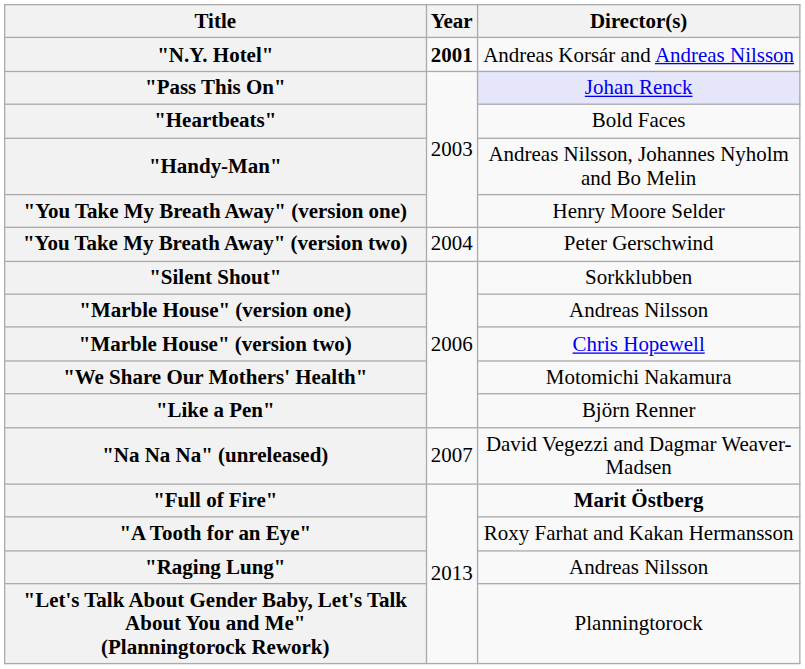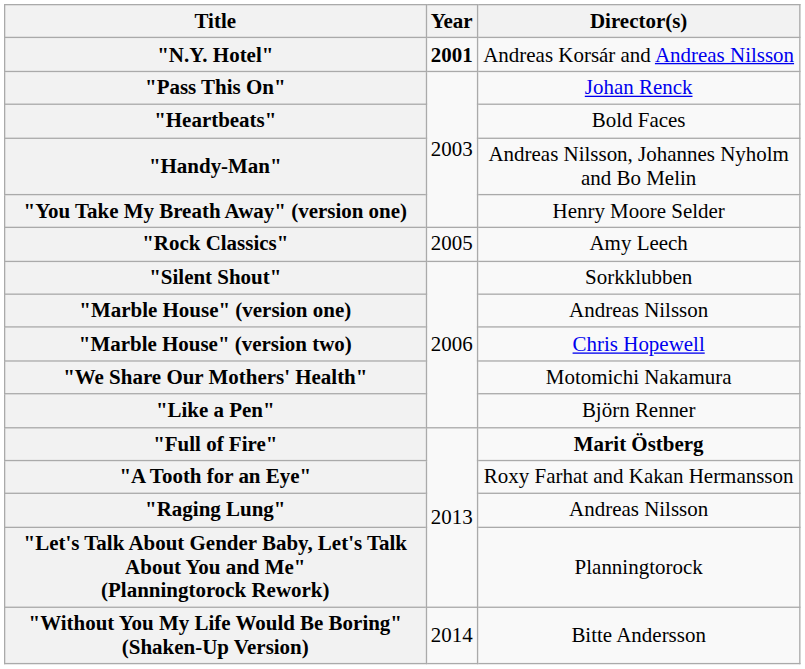 <table class="wikitable plainrowheaders" style="text-align:center;">
 <tr>
 <th scope="col">Title</th>
 <th scope="col">Year</th>
 <th scope="col">Director(s)</th>
 </tr>
 <tr>
 <th scope="row">"N.Y. Hotel"</th>
 <td><strong>2001</strong></td>
 <td>Andreas Korsár and <a href='#'>Andreas Nilsson</a></td>
 </tr>
 <tr>
 <th scope="row">"Pass This On"</th>
 <td rowspan="4">2003</td>
-<td style="background: lavender;"><a href='#'>Johan Renck</a></td>
+<td><a href='#'>Johan Renck</a></td>
 </tr>
 <tr>
 <th scope="row">"Heartbeats"</th>
 <td>Bold Faces</td>
 </tr>
 <tr>
 <th scope="row">"Handy-Man"</th>
 <td>Andreas Nilsson, Johannes Nyholm and Bo Melin</td>
 </tr>
 <tr>
 <th scope="row">"You Take My Breath Away" (version one)</th>
 <td>Henry Moore Selder</td>
 </tr>
 <tr>
-<th scope="row">"You Take My Breath Away" (version two)</th>
-<td>2004</td>
-<td>Peter Gerschwind</td>
+<th scope="row">"Rock Classics"</th>
+<td>2005</td>
+<td>Amy Leech</td>
 </tr>
 <tr>
 <th scope="row">"Silent Shout"</th>
 <td rowspan="5">2006</td>
 <td>Sorkklubben</td>
 </tr>
 <tr>
 <th scope="row">"Marble House" (version one)</th>
 <td>Andreas Nilsson</td>
 </tr>
 <tr>
 <th scope="row">"Marble House" (version two)</th>
 <td><a href='#'>Chris Hopewell</a></td>
 </tr>
 <tr>
 <th scope="row">"We Share Our Mothers' Health"</th>
 <td>Motomichi Nakamura</td>
 </tr>
 <tr>
 <th scope="row">"Like a Pen"</th>
 <td>Björn Renner</td>
 </tr>
 <tr>
-<th scope="row">"Na Na Na" (unreleased)</th>
-<td>2007</td>
-<td>David Vegezzi and Dagmar Weaver-Madsen</td>
-</tr>
-<tr>
 <th scope="row">"Full of Fire"</th>
 <td rowspan="4">2013</td>
 <td><strong>Marit Östberg</strong></td>
 </tr>
 <tr>
 <th scope="row">"A Tooth for an Eye"</th>
 <td>Roxy Farhat and Kakan Hermansson</td>
 </tr>
 <tr>
 <th scope="row">"Raging Lung"</th>
 <td>Andreas Nilsson</td>
 </tr>
 <tr>
 <th scope="row">"Let's Talk About Gender Baby, Let's Talk About You and Me"<br>(Planningtorock Rework)</th>
 <td>Planningtorock</td>
 </tr>
+<tr>
+<th scope="row">"Without You My Life Would Be Boring" (Shaken-Up Version)</th>
+<td>2014</td>
+<td>Bitte Andersson</td>
+</tr>
 </table>
